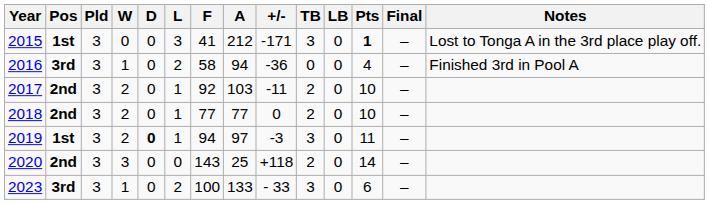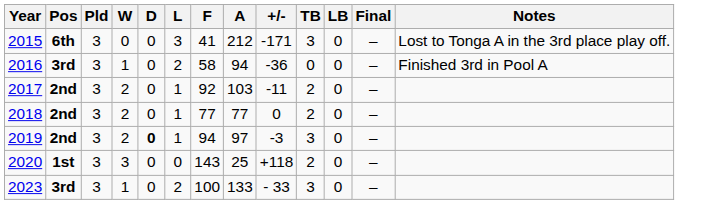 <table class="wikitable" style="text-align:center;">
 <tr border="1" cellpadding="5" cellspacing="0">
 <th style="width:20px;">Year</th>
 <th style="width:20px;">Pos</th>
 <th style="width:20px;">Pld</th>
 <th style="width:20px;">W</th>
 <th style="width:20px;">D</th>
 <th style="width:20px;">L</th>
 <th style="width:20px;">F</th>
 <th style="width:20px;">A</th>
 <th style="width:25px;">+/-</th>
 <th style="width:20px;">TB</th>
 <th style="width:20px;">LB</th>
-<th style="width:20px;">Pts</th>
 <th style="width:20px;">Final</th>
 <th align="left">Notes </th>
 </tr>
 <tr>
 <td align="left"><a href='#'>2015</a></td>
-<td><strong>1st</strong></td>
+<td><strong>6th</strong></td>
 <td>3</td>
 <td>0</td>
 <td>0</td>
 <td>3</td>
 <td>41</td>
 <td>212</td>
 <td>-171</td>
 <td>3</td>
 <td>0</td>
-<td><strong>1</strong></td>
 <td>–</td>
 <td align="left">Lost to Tonga A in the 3rd place play off.</td>
 </tr>
 <tr>
 <td align="left"><a href='#'>2016</a></td>
 <td><strong>3rd</strong></td>
 <td>3</td>
 <td>1</td>
 <td>0</td>
 <td>2</td>
 <td>58</td>
 <td>94</td>
 <td>-36</td>
 <td>0</td>
 <td>0</td>
-<td>4</td>
 <td>–</td>
 <td align="left">Finished 3rd in Pool A</td>
 </tr>
 <tr>
 <td><a href='#'>2017</a></td>
 <td><strong>2nd</strong></td>
 <td>3</td>
 <td>2</td>
 <td>0</td>
 <td>1</td>
 <td>92</td>
 <td>103</td>
 <td>-11</td>
 <td>2</td>
 <td>0</td>
-<td>10</td>
 <td>–</td>
 <td></td>
 </tr>
 <tr>
 <td><a href='#'>2018</a></td>
 <td><strong>2nd</strong></td>
 <td>3</td>
 <td>2</td>
 <td>0</td>
 <td>1</td>
 <td>77</td>
 <td>77</td>
 <td>0</td>
 <td>2</td>
 <td>0</td>
-<td>10</td>
 <td>–</td>
 <td></td>
 </tr>
 <tr>
 <td><a href='#'>2019</a></td>
-<td><strong>1st</strong></td>
+<td><strong>2nd</strong></td>
 <td>3</td>
 <td>2</td>
 <td><strong>0</strong></td>
 <td>1</td>
 <td>94</td>
 <td>97</td>
 <td>-3</td>
 <td>3</td>
 <td>0</td>
-<td>11</td>
 <td>–</td>
 <td></td>
 </tr>
 <tr>
 <td><a href='#'>2020</a></td>
-<td><strong>2nd</strong></td>
+<td><strong>1st</strong></td>
 <td>3</td>
 <td>3</td>
 <td>0</td>
 <td>0</td>
 <td>143</td>
 <td>25</td>
 <td>+118</td>
 <td>2</td>
 <td>0</td>
-<td>14</td>
 <td>–</td>
 <td></td>
 </tr>
 <tr>
 <td><a href='#'>2023</a></td>
 <td><strong>3rd</strong></td>
 <td>3</td>
 <td>1</td>
 <td>0</td>
 <td>2</td>
 <td>100</td>
 <td>133</td>
 <td>- 33</td>
 <td>3</td>
 <td>0</td>
-<td>6</td>
 <td>–</td>
 <td></td>
 </tr>
 </table>
